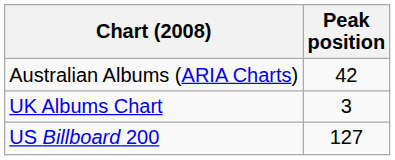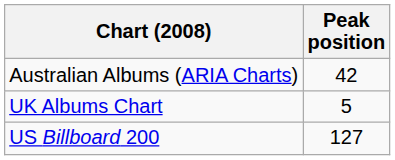 <table class="wikitable">
 <tr>
 <th align="left">Chart (2008)</th>
 <th align="left">Peak <br>position</th>
 </tr>
 <tr>
 <td align="left">Australian Albums (<a href='#'>ARIA Charts</a>)</td>
 <td align="center">42</td>
 </tr>
 <tr>
 <td align="left"><a href='#'>UK Albums Chart</a></td>
-<td align="center">3</td>
+<td align="center">5</td>
 </tr>
 <tr>
 <td align="left"><a href='#'>US <em>Billboard</em> 200</a></td>
 <td align="center">127</td>
 </tr>
 </table>
